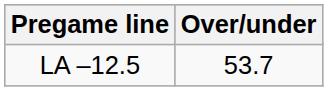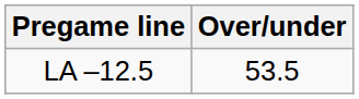 <table class="wikitable">
 <tr align="center">
 <th style=>Pregame line</th>
 <th style=>Over/under</th>
 </tr>
 <tr align="center">
 <td>LA –12.5</td>
-<td>53.7</td>
+<td>53.5</td>
 </tr>
 </table>
